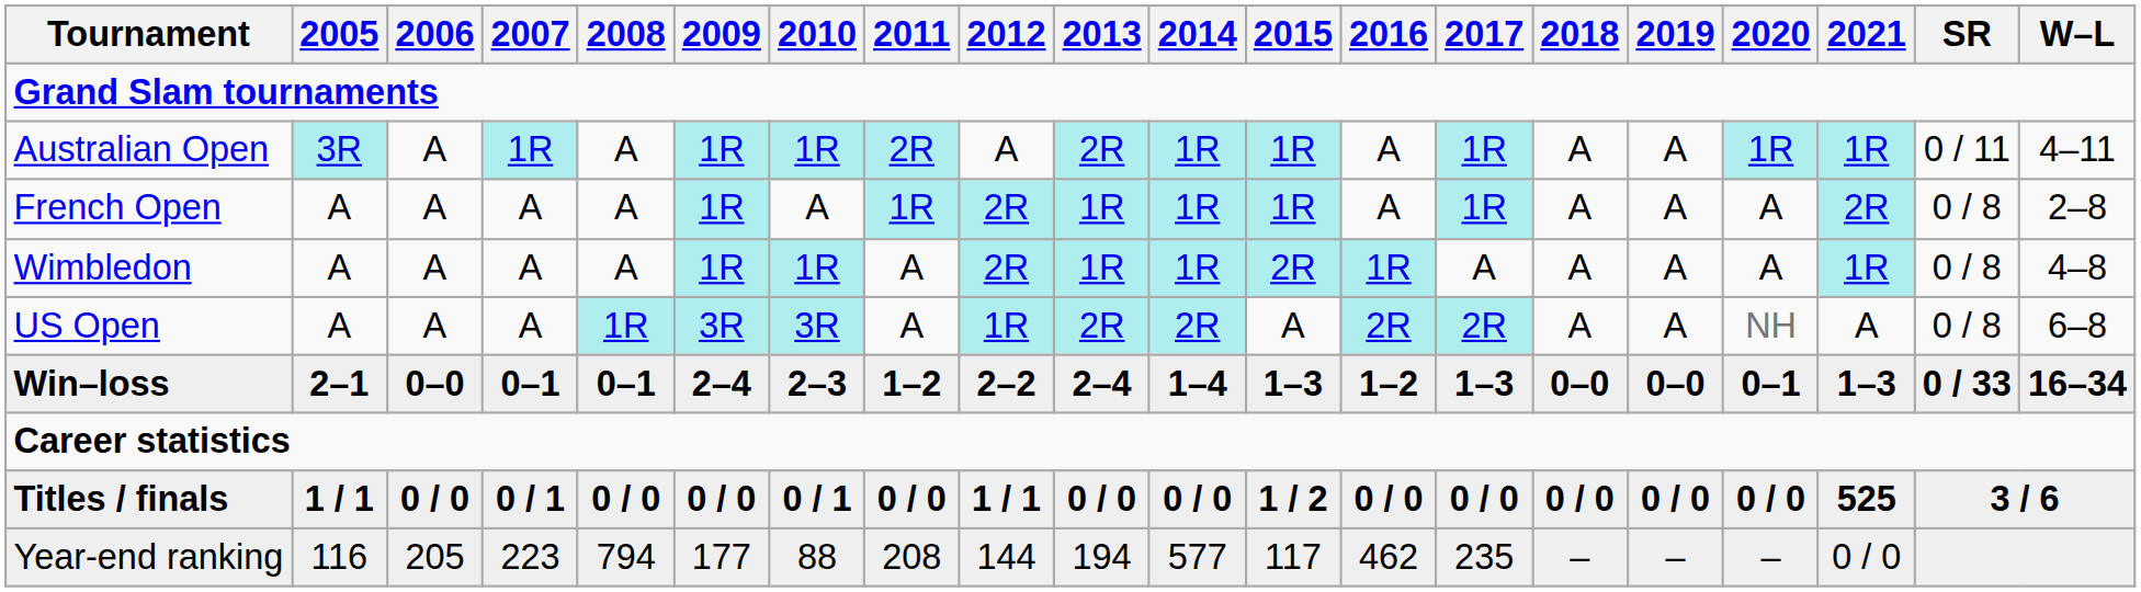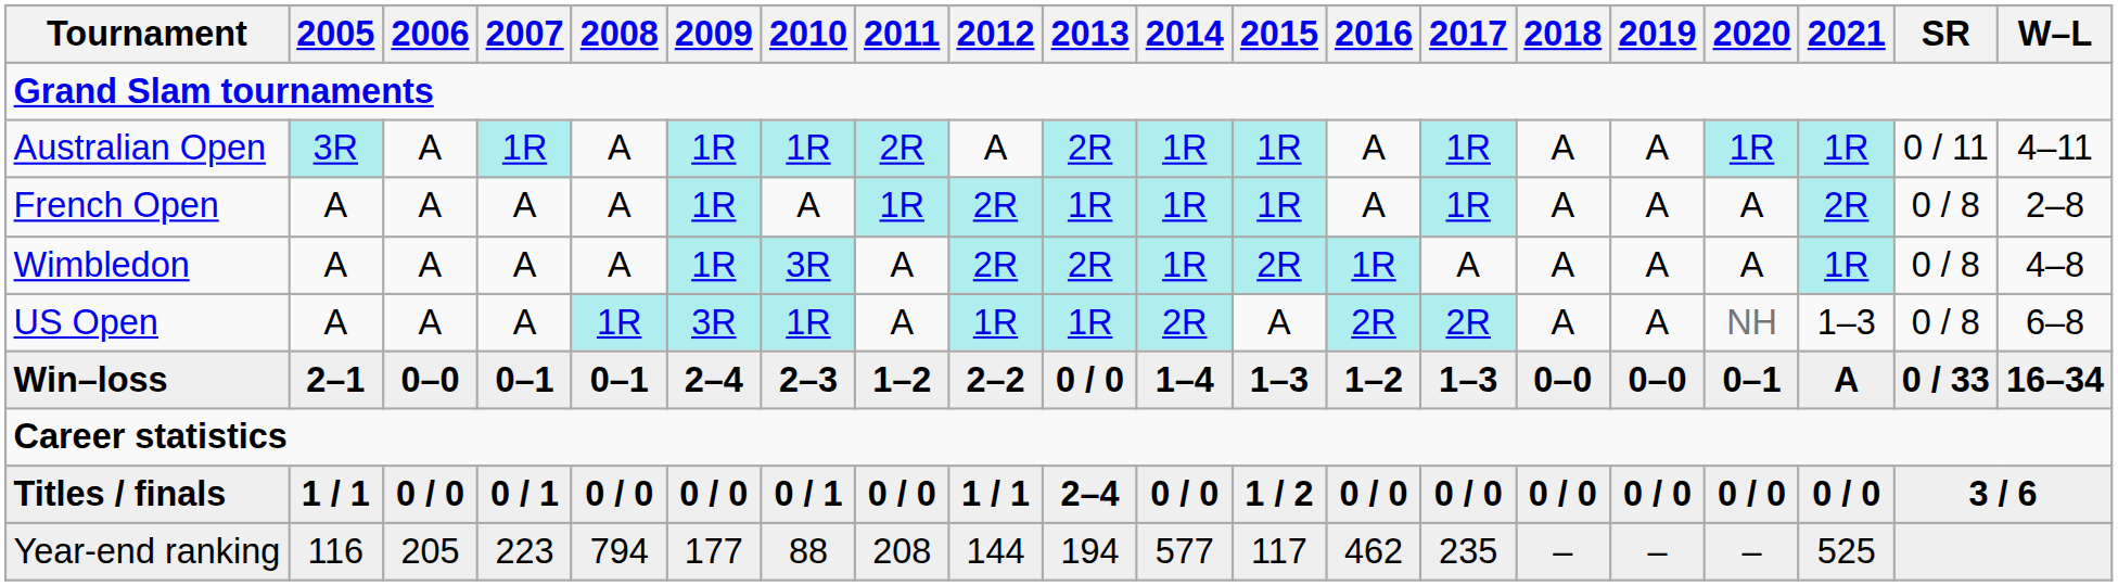 <table class=wikitable style=text-align:center;font-size:96%>
 <tr>
 <th>Tournament</th>
 <th><a href='#'>2005</a></th>
 <th><a href='#'>2006</a></th>
 <th><a href='#'>2007</a></th>
 <th><a href='#'>2008</a></th>
 <th><a href='#'>2009</a></th>
 <th><a href='#'>2010</a></th>
 <th><a href='#'>2011</a></th>
 <th><a href='#'>2012</a></th>
 <th><a href='#'>2013</a></th>
 <th><a href='#'>2014</a></th>
 <th><a href='#'>2015</a></th>
 <th><a href='#'>2016</a></th>
 <th><a href='#'>2017</a></th>
 <th><a href='#'>2018</a></th>
 <th><a href='#'>2019</a></th>
 <th><a href='#'>2020</a></th>
 <th><a href='#'>2021</a></th>
 <th>SR</th>
 <th>W–L</th>
 </tr>
 <tr>
 <td colspan=22 style=text-align:left><strong><a href='#'>Grand Slam tournaments</a></strong></td>
 </tr>
 <tr>
 <td align=left><a href='#'>Australian Open</a></td>
 <td bgcolor=afeeee><a href='#'>3R</a></td>
 <td>A</td>
 <td bgcolor=afeeee><a href='#'>1R</a></td>
 <td>A</td>
 <td bgcolor=afeeee><a href='#'>1R</a></td>
 <td bgcolor=afeeee><a href='#'>1R</a></td>
 <td bgcolor=afeeee><a href='#'>2R</a></td>
 <td>A</td>
 <td bgcolor=afeeee><a href='#'>2R</a></td>
 <td bgcolor=afeeee><a href='#'>1R</a></td>
 <td bgcolor=afeeee><a href='#'>1R</a></td>
 <td>A</td>
 <td bgcolor=afeeee><a href='#'>1R</a></td>
 <td>A</td>
 <td>A</td>
 <td bgcolor=afeeee><a href='#'>1R</a></td>
 <td bgcolor=afeeee><a href='#'>1R</a></td>
 <td>0 / 11</td>
 <td>4–11</td>
 </tr>
 <tr>
 <td align=left><a href='#'>French Open</a></td>
 <td>A</td>
 <td>A</td>
 <td>A</td>
 <td>A</td>
 <td bgcolor=afeeee><a href='#'>1R</a></td>
 <td>A</td>
 <td bgcolor=afeeee><a href='#'>1R</a></td>
 <td bgcolor=afeeee><a href='#'>2R</a></td>
 <td bgcolor=afeeee><a href='#'>1R</a></td>
 <td bgcolor=afeeee><a href='#'>1R</a></td>
 <td bgcolor=afeeee><a href='#'>1R</a></td>
 <td>A</td>
 <td bgcolor=afeeee><a href='#'>1R</a></td>
 <td>A</td>
 <td>A</td>
 <td>A</td>
 <td bgcolor=afeeee><a href='#'>2R</a></td>
 <td>0 / 8</td>
 <td>2–8</td>
 </tr>
 <tr>
 <td align=left><a href='#'>Wimbledon</a></td>
 <td>A</td>
 <td>A</td>
 <td>A</td>
 <td>A</td>
 <td bgcolor=afeeee><a href='#'>1R</a></td>
-<td bgcolor=afeeee><a href='#'>1R</a></td>
+<td bgcolor=afeeee><a href='#'>3R</a></td>
 <td>A</td>
 <td bgcolor=afeeee><a href='#'>2R</a></td>
-<td bgcolor=afeeee><a href='#'>1R</a></td>
+<td bgcolor=afeeee><a href='#'>2R</a></td>
 <td bgcolor=afeeee><a href='#'>1R</a></td>
 <td bgcolor=afeeee><a href='#'>2R</a></td>
 <td bgcolor=afeeee><a href='#'>1R</a></td>
 <td>A</td>
 <td>A</td>
 <td>A</td>
 <td>A</td>
 <td bgcolor=afeeee><a href='#'>1R</a></td>
 <td>0 / 8</td>
 <td>4–8</td>
 </tr>
 <tr>
 <td align=left><a href='#'>US Open</a></td>
 <td>A</td>
 <td>A</td>
 <td>A</td>
 <td bgcolor=afeeee><a href='#'>1R</a></td>
 <td bgcolor=afeeee><a href='#'>3R</a></td>
-<td bgcolor=afeeee><a href='#'>3R</a></td>
+<td bgcolor=afeeee><a href='#'>1R</a></td>
 <td>A</td>
 <td bgcolor=afeeee><a href='#'>1R</a></td>
-<td bgcolor=afeeee><a href='#'>2R</a></td>
+<td bgcolor=afeeee><a href='#'>1R</a></td>
 <td bgcolor=afeeee><a href='#'>2R</a></td>
 <td>A</td>
 <td bgcolor=afeeee><a href='#'>2R</a></td>
 <td bgcolor=afeeee><a href='#'>2R</a></td>
 <td>A</td>
 <td>A</td>
 <td style=color:#767676>NH</td>
-<td>A</td>
+<td>1–3</td>
 <td>0 / 8</td>
 <td>6–8</td>
 </tr>
 <tr style=font-weight:bold;background:#efefef>
 <td style=text-align:left>Win–loss</td>
 <td>2–1</td>
 <td>0–0</td>
 <td>0–1</td>
 <td>0–1</td>
 <td>2–4</td>
 <td>2–3</td>
 <td>1–2</td>
 <td>2–2</td>
-<td>2–4</td>
+<td>0 / 0</td>
 <td>1–4</td>
 <td>1–3</td>
 <td>1–2</td>
 <td>1–3</td>
 <td>0–0</td>
 <td>0–0</td>
 <td>0–1</td>
-<td>1–3</td>
+<td>A</td>
 <td>0 / 33</td>
 <td>16–34</td>
 </tr>
 <tr>
 <td colspan=22 align=left><strong>Career statistics</strong></td>
 </tr>
 <tr style=font-weight:bold;background:#efefef>
 <td style=text-align:left>Titles / finals</td>
 <td>1 / 1</td>
 <td>0 / 0</td>
 <td>0 / 1</td>
 <td>0 / 0</td>
 <td>0 / 0</td>
 <td>0 / 1</td>
 <td>0 / 0</td>
 <td>1 / 1</td>
-<td>0 / 0</td>
+<td>2–4</td>
 <td>0 / 0</td>
 <td>1 / 2</td>
 <td>0 / 0</td>
 <td>0 / 0</td>
 <td>0 / 0</td>
 <td>0 / 0</td>
 <td>0 / 0</td>
-<td>525</td>
+<td>0 / 0</td>
 <td colspan=2>3 / 6</td>
 </tr>
 <tr bgcolor=efefef>
 <td align=left>Year-end ranking</td>
 <td>116</td>
 <td>205</td>
 <td>223</td>
 <td>794</td>
 <td>177</td>
 <td>88</td>
 <td>208</td>
 <td>144</td>
 <td>194</td>
 <td>577</td>
 <td>117</td>
 <td>462</td>
 <td>235</td>
 <td>–</td>
 <td>–</td>
 <td>–</td>
-<td>0 / 0</td>
+<td>525</td>
 <td colspan=2></td>
 </tr>
 </table>
